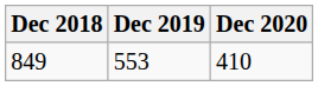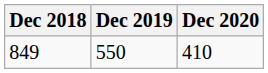 <table class="wikitable">
 <tr>
 <th>Dec 2018</th>
 <th>Dec 2019</th>
 <th>Dec 2020</th>
 </tr>
 <tr>
 <td>849</td>
-<td>553</td>
+<td>550</td>
 <td>410</td>
 </tr>
 </table>
